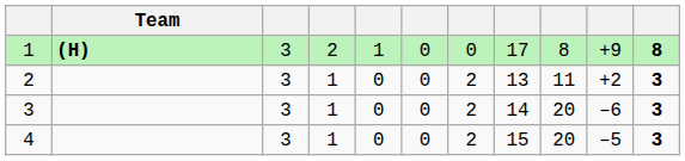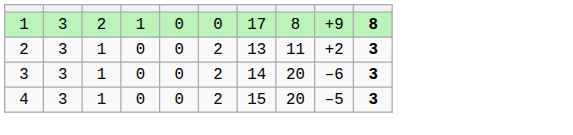 <table class="wikitable" style="text-align: center; font-size: 97%;">
 <tr>
 <th width="25"></th>
-<th width="135">Team</th>
 <th width="25"></th>
 <th width="25"></th>
 <th width="25"></th>
 <th width="25"></th>
 <th width="25"></th>
 <th width="25"></th>
 <th width="25"></th>
 <th width="25"></th>
 <th width="25"></th>
 </tr>
 <tr style="background-color: #bbf3bb;">
 <td>1</td>
-<td align=left> <strong>(H)</strong></td>
 <td>3</td>
 <td>2</td>
 <td>1</td>
 <td>0</td>
 <td>0</td>
 <td>17</td>
 <td>8</td>
 <td>+9</td>
 <td><strong>8</strong></td>
 </tr>
 <tr>
 <td>2</td>
-<td align=left></td>
 <td>3</td>
 <td>1</td>
 <td>0</td>
 <td>0</td>
 <td>2</td>
 <td>13</td>
 <td>11</td>
 <td>+2</td>
 <td><strong>3</strong></td>
 </tr>
 <tr>
 <td>3</td>
-<td align=left></td>
 <td>3</td>
 <td>1</td>
 <td>0</td>
 <td>0</td>
 <td>2</td>
 <td>14</td>
 <td>20</td>
 <td>–6</td>
 <td><strong>3</strong></td>
 </tr>
 <tr>
 <td>4</td>
-<td align=left></td>
 <td>3</td>
 <td>1</td>
 <td>0</td>
 <td>0</td>
 <td>2</td>
 <td>15</td>
 <td>20</td>
 <td>–5</td>
 <td><strong>3</strong></td>
 </tr>
 </table>
